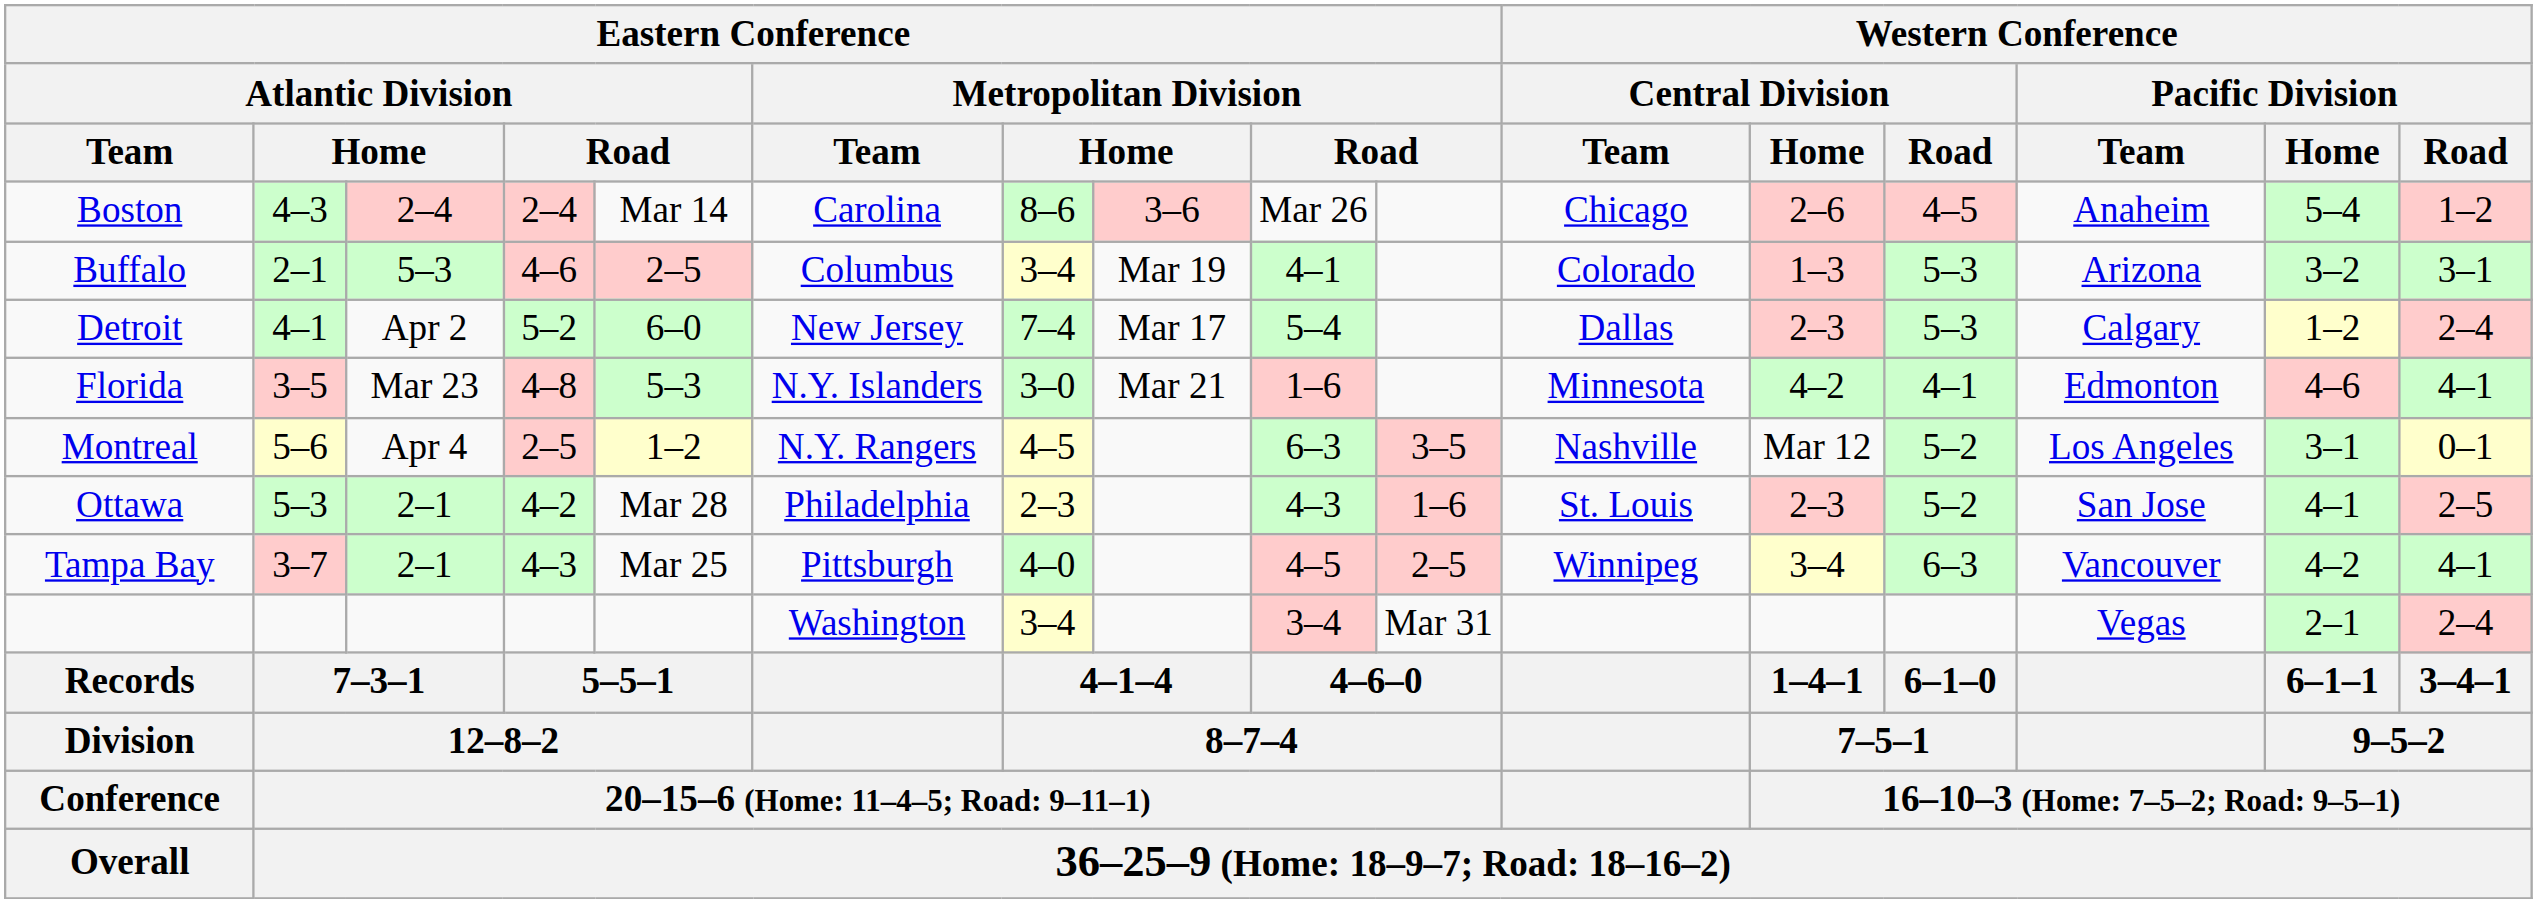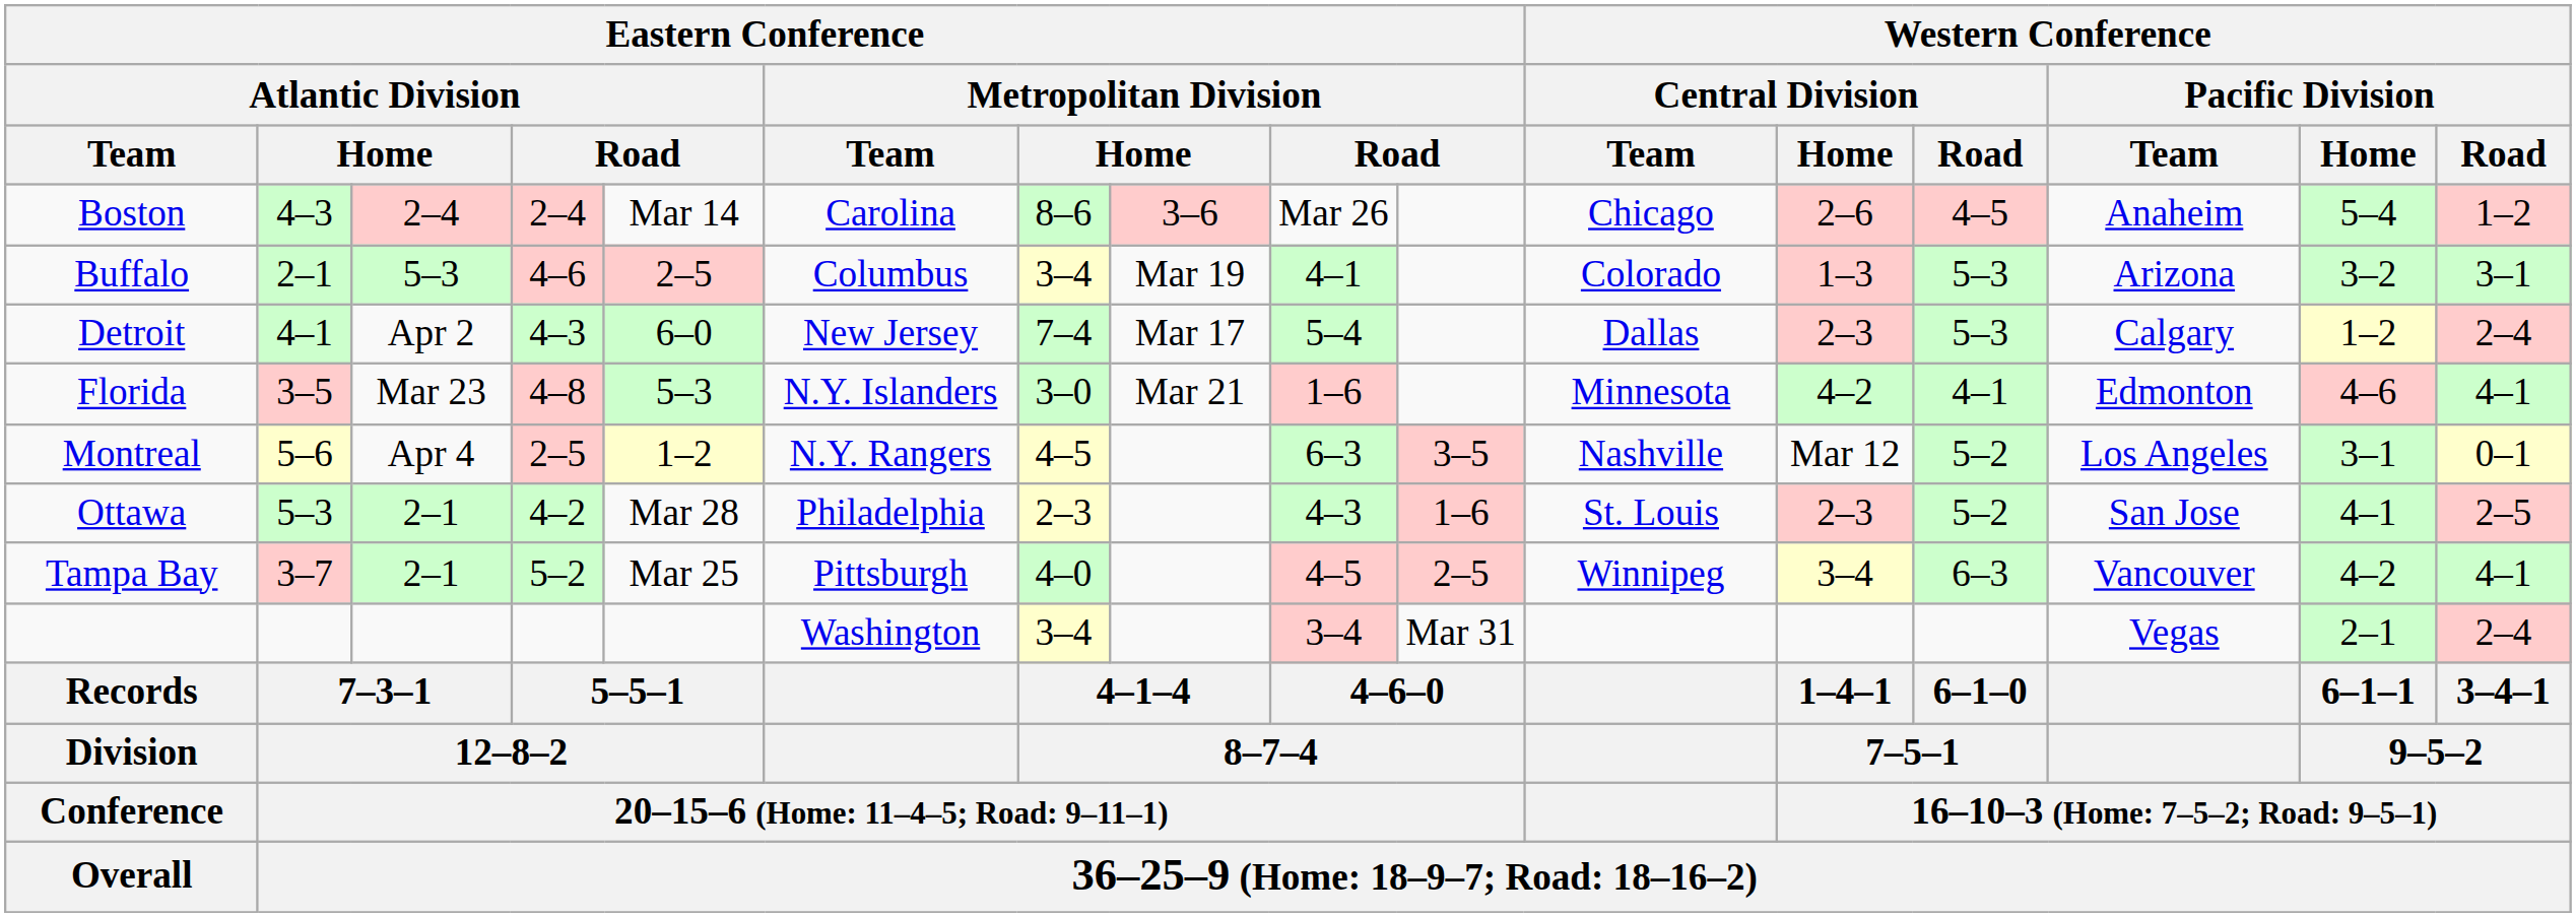 <table class="wikitable" style="text-align:center;">
 <tr>
 <th colspan="10">Eastern Conference</th>
 <th colspan="6">Western Conference</th>
 </tr>
 <tr>
 <th colspan="5">Atlantic Division</th>
 <th colspan="5">Metropolitan Division</th>
 <th colspan="3">Central Division</th>
 <th colspan="3">Pacific Division</th>
 </tr>
 <tr>
 <th colspan="1" width=100>Team</th>
 <th colspan="2" width=100>Home</th>
 <th colspan="2" width=100>Road</th>
 <th colspan="1" width=100>Team</th>
 <th colspan="2" width=100>Home</th>
 <th colspan="2" width=100>Road</th>
 <th colspan="1" width=100>Team</th>
 <th colspan="1" width=50>Home</th>
 <th colspan="1" width=50>Road</th>
 <th colspan="1" width=100>Team</th>
 <th colspan="1" width=50>Home</th>
 <th colspan="1" width=50>Road</th>
 </tr>
 <tr>
 <td><a href='#'>Boston</a></td>
 <td style="background:#cfc;">4–3 </td>
 <td style="background:#fcc;">2–4</td>
 <td style="background:#fcc;">2–4</td>
 <td>Mar 14</td>
 <td><a href='#'>Carolina</a></td>
 <td style="background:#cfc;">8–6</td>
 <td style="background:#fcc;">3–6</td>
 <td>Mar 26 </td>
 <td></td>
 <td><a href='#'>Chicago</a></td>
 <td style="background:#fcc;">2–6</td>
 <td style="background:#fcc;">4–5</td>
 <td><a href='#'>Anaheim</a></td>
 <td style="background:#cfc;">5–4 </td>
 <td style="background:#fcc;">1–2</td>
 </tr>
 <tr>
 <td><a href='#'>Buffalo</a></td>
 <td style="background:#cfc;">2–1 </td>
 <td style="background:#cfc;">5–3</td>
 <td style="background:#fcc;">4–6</td>
 <td style="background:#fcc;">2–5</td>
 <td><a href='#'>Columbus</a></td>
 <td style="background:#ffc;">3–4 </td>
 <td>Mar 19</td>
 <td style="background:#cfc;">4–1</td>
 <td></td>
 <td><a href='#'>Colorado</a></td>
 <td style="background:#fcc;">1–3</td>
 <td style="background:#cfc;">5–3</td>
 <td><a href='#'>Arizona</a></td>
 <td style="background:#cfc;">3–2 </td>
 <td style="background:#cfc;">3–1</td>
 </tr>
 <tr>
 <td><a href='#'>Detroit</a></td>
 <td style="background:#cfc;">4–1</td>
 <td>Apr 2</td>
-<td style="background:#cfc;">5–2</td>
+<td style="background:#cfc;">4–3</td>
 <td style="background:#cfc;">6–0</td>
 <td><a href='#'>New Jersey</a></td>
 <td style="background:#cfc;">7–4</td>
 <td>Mar 17</td>
 <td style="background:#cfc;">5–4 </td>
 <td></td>
 <td><a href='#'>Dallas</a></td>
 <td style="background:#fcc;">2–3</td>
 <td style="background:#cfc;">5–3</td>
 <td><a href='#'>Calgary</a></td>
 <td style="background:#ffc;">1–2 </td>
 <td style="background:#fcc;">2–4</td>
 </tr>
 <tr>
 <td><a href='#'>Florida</a></td>
 <td style="background:#fcc;">3–5</td>
 <td>Mar 23</td>
 <td style="background:#fcc;">4–8</td>
 <td style="background:#cfc;">5–3</td>
 <td><a href='#'>N.Y. Islanders</a></td>
 <td style="background:#cfc;">3–0</td>
 <td>Mar 21</td>
 <td style="background:#fcc;">1–6</td>
 <td></td>
 <td><a href='#'>Minnesota</a></td>
 <td style="background:#cfc;">4–2</td>
 <td style="background:#cfc;">4–1</td>
 <td><a href='#'>Edmonton</a></td>
 <td style="background:#fcc;">4–6</td>
 <td style="background:#cfc;">4–1</td>
 </tr>
 <tr>
 <td><a href='#'>Montreal</a></td>
 <td style="background:#ffc;">5–6 </td>
 <td>Apr 4</td>
 <td style="background:#fcc;">2–5</td>
 <td style="background:#ffc;">1–2 </td>
 <td><a href='#'>N.Y. Rangers</a></td>
 <td style="background:#ffc;">4–5 </td>
 <td></td>
 <td style="background:#cfc;">6–3</td>
 <td style="background:#fcc;">3–5</td>
 <td><a href='#'>Nashville</a></td>
 <td>Mar 12</td>
 <td style="background:#cfc;">5–2</td>
 <td><a href='#'>Los Angeles</a></td>
 <td style="background:#cfc;">3–1</td>
 <td style="background:#ffc;">0–1 </td>
 </tr>
 <tr>
 <td><a href='#'>Ottawa</a></td>
 <td style="background:#cfc;">5–3</td>
 <td style="background:#cfc;">2–1 </td>
 <td style="background:#cfc;">4–2</td>
 <td>Mar 28</td>
 <td><a href='#'>Philadelphia</a></td>
 <td style="background:#ffc;">2–3 </td>
 <td></td>
 <td style="background:#cfc;">4–3 </td>
 <td style="background:#fcc;">1–6</td>
 <td><a href='#'>St. Louis</a></td>
 <td style="background:#fcc;">2–3</td>
 <td style="background:#cfc;">5–2</td>
 <td><a href='#'>San Jose</a></td>
 <td style="background:#cfc;">4–1</td>
 <td style="background:#fcc;">2–5</td>
 </tr>
 <tr>
 <td><a href='#'>Tampa Bay</a></td>
 <td style="background:#fcc;">3–7</td>
 <td style="background:#cfc;">2–1</td>
-<td style="background:#cfc;">4–3</td>
+<td style="background:#cfc;">5–2</td>
 <td>Mar 25</td>
 <td><a href='#'>Pittsburgh</a></td>
 <td style="background:#cfc;">4–0</td>
 <td></td>
 <td style="background:#fcc;">4–5</td>
 <td style="background:#fcc;">2–5</td>
 <td><a href='#'>Winnipeg</a></td>
 <td style="background:#ffc;">3–4 </td>
 <td style="background:#cfc;">6–3</td>
 <td><a href='#'>Vancouver</a></td>
 <td style="background:#cfc;">4–2</td>
 <td style="background:#cfc;">4–1</td>
 </tr>
 <tr>
 <td></td>
 <td></td>
 <td></td>
 <td></td>
 <td></td>
 <td><a href='#'>Washington</a></td>
 <td style="background:#ffc;">3–4 </td>
 <td></td>
 <td style="background:#fcc;">3–4</td>
 <td>Mar 31</td>
 <td></td>
 <td></td>
 <td></td>
 <td><a href='#'>Vegas</a></td>
 <td style="background:#cfc;">2–1 </td>
 <td style="background:#fcc;">2–4</td>
 </tr>
 <tr>
 <th colspan="1">Records</th>
 <th colspan="2">7–3–1</th>
 <th colspan="2">5–5–1</th>
 <th colspan="1"></th>
 <th colspan="2">4–1–4</th>
 <th colspan="2">4–6–0</th>
 <th colspan="1"></th>
 <th colspan="1">1–4–1</th>
 <th colspan="1">6–1–0</th>
 <th colspan="1"></th>
 <th colspan="1">6–1–1</th>
 <th colspan="1">3–4–1</th>
 </tr>
 <tr>
 <th colspan="1">Division</th>
 <th colspan="4">12–8–2</th>
 <th colspan="1"></th>
 <th colspan="4">8–7–4</th>
 <th colspan="1"></th>
 <th colspan="2">7–5–1</th>
 <th colspan="1"></th>
 <th colspan="2">9–5–2</th>
 </tr>
 <tr>
 <th colspan="1">Conference</th>
 <th colspan="9">20–15–6 <small>(Home: 11–4–5; Road: 9–11–1)</small></th>
 <th colspan="1"></th>
 <th colspan="5">16–10–3 <small>(Home: 7–5–2; Road: 9–5–1)</small></th>
 </tr>
 <tr>
 <th colspan="1">Overall</th>
 <th colspan="15"><big>36–25–9</big> (Home: 18–9–7; Road: 18–16–2)</th>
 </tr>
 </table>
